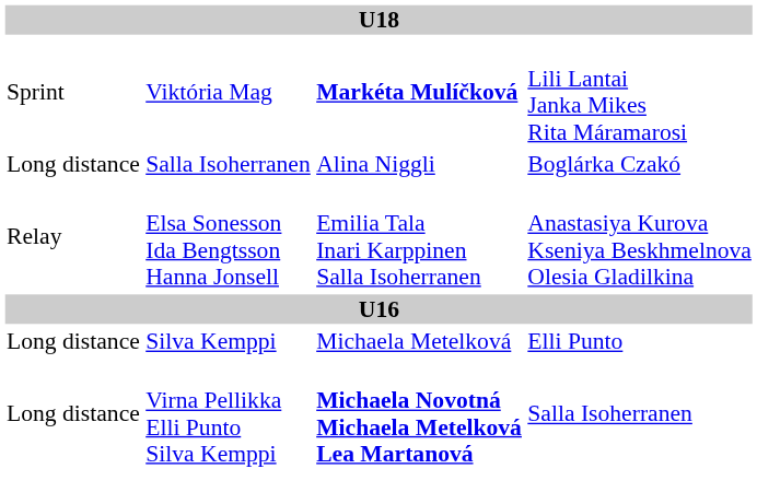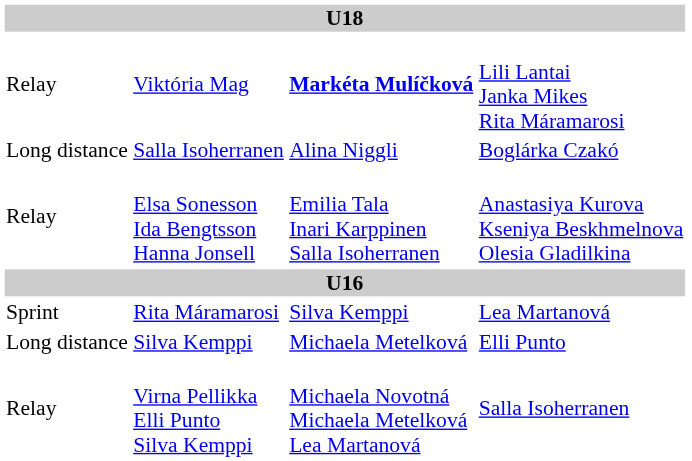 <table>
 <tr style="background:#ccc; width:100%;">
 <td colspan=4 align=center><strong>U18</strong></td>
 </tr>
 <tr>
-<td>Sprint</td>
+<td>Relay</td>
 <td> <a href='#'>Viktória Mag</a></td>
 <td><strong> <a href='#'>Markéta Mulíčková</a></strong></td>
 <td><br><a href='#'>Lili Lantai</a><br><a href='#'>Janka Mikes</a><br><a href='#'>Rita Máramarosi</a></td>
 </tr>
 <tr>
 <td>Long distance</td>
 <td> <a href='#'>Salla Isoherranen</a></td>
 <td> <a href='#'>Alina Niggli</a></td>
 <td> <a href='#'>Boglárka Czakó</a></td>
 </tr>
 <tr>
 <td>Relay</td>
 <td><br><a href='#'>Elsa Sonesson</a><br><a href='#'>Ida Bengtsson</a><br><a href='#'>Hanna Jonsell</a></td>
 <td><br><a href='#'>Emilia Tala</a><br><a href='#'>Inari Karppinen</a><br><a href='#'>Salla Isoherranen</a></td>
 <td><br><a href='#'>Anastasiya Kurova</a><br><a href='#'>Kseniya Beskhmelnova</a><br><a href='#'>Olesia Gladilkina</a></td>
 </tr>
 <tr style="background:#ccc; width:100%;">
 <td colspan=4 align=center><strong>U16</strong></td>
 </tr>
 <tr>
+<td>Sprint</td>
+<td> <a href='#'>Rita Máramarosi</a></td>
+<td> <a href='#'>Silva Kemppi</a></td>
+<td> <a href='#'>Lea Martanová</a></td>
+</tr>
+<tr>
 <td>Long distance</td>
 <td> <a href='#'>Silva Kemppi</a></td>
 <td> <a href='#'>Michaela Metelková</a></td>
 <td> <a href='#'>Elli Punto</a></td>
 </tr>
 <tr>
-<td>Long distance</td>
+<td>Relay</td>
 <td><br><a href='#'>Virna Pellikka</a><br><a href='#'>Elli Punto</a><br><a href='#'>Silva Kemppi</a></td>
-<td><strong><br><a href='#'>Michaela Novotná</a><br><a href='#'>Michaela Metelková</a><br><a href='#'>Lea Martanová</a></strong></td>
+<td><br><a href='#'>Michaela Novotná</a><br><a href='#'>Michaela Metelková</a><br><a href='#'>Lea Martanová</a></td>
 <td> <a href='#'>Salla Isoherranen</a></td>
 </tr>
 </table>
